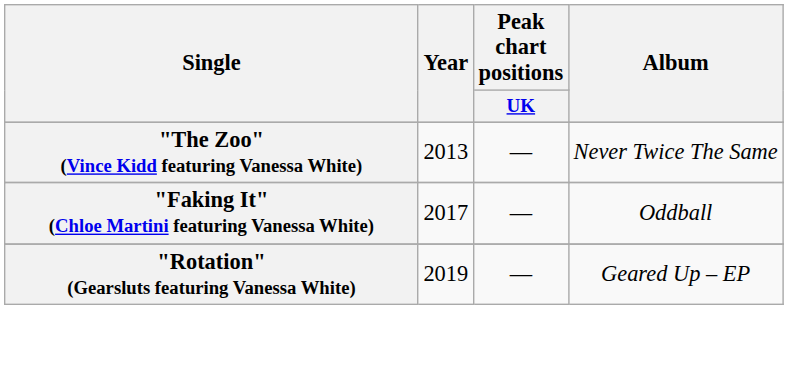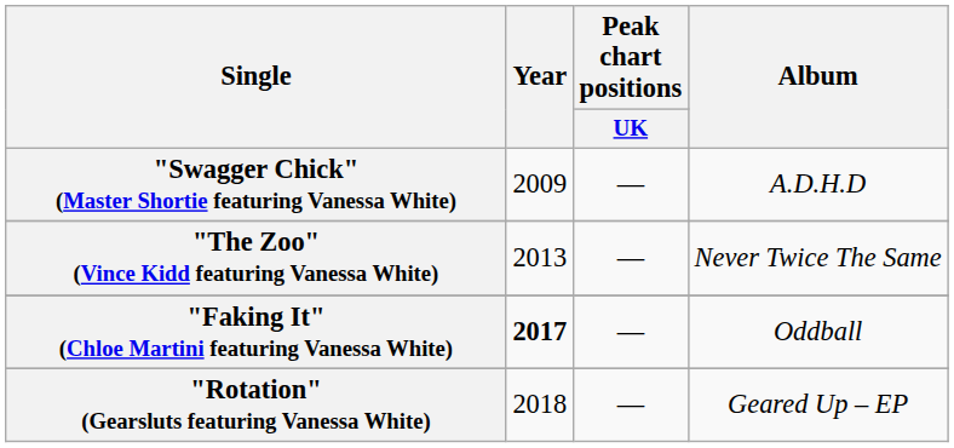 <table class="wikitable plainrowheaders" style="text-align:center;">
 <tr>
 <th scope="col" rowspan=2 style="width:18em;">Single</th>
 <th scope="col" rowspan=2>Year</th>
 <th scope="col">Peak chart positions</th>
 <th scope="col" rowspan=2>Album</th>
 </tr>
 <tr>
 <th scope="col" style="width:3em;font-size:85%;"><a href='#'>UK</a></th>
+</tr>
+<tr>
+<th scope="row">"Swagger Chick"<br><small>(<a href='#'>Master Shortie</a> featuring Vanessa White)</small></th>
+<td>2009</td>
+<td>—</td>
+<td><em>A.D.H.D</em></td>
 </tr>
 <tr>
 </tr>
 <tr>
 <th scope="row">"The Zoo"<br><small>(<a href='#'>Vince Kidd</a> featuring Vanessa White)</small></th>
 <td>2013</td>
 <td>—</td>
 <td><em>Never Twice The Same</em></td>
 </tr>
 <tr>
 </tr>
 <tr>
 <th scope="row">"Faking It"<br><small>(<a href='#'>Chloe Martini</a> featuring Vanessa White)</small></th>
-<td>2017</td>
+<td><strong>2017</strong></td>
 <td>—</td>
 <td><em>Oddball</em></td>
 </tr>
 <tr>
 </tr>
 <tr>
 <th scope="row">"Rotation"<br><small>(Gearsluts featuring Vanessa White)</small></th>
-<td>2019</td>
+<td>2018</td>
 <td>—</td>
 <td><em>Geared Up – EP</em></td>
 </tr>
 </table>
